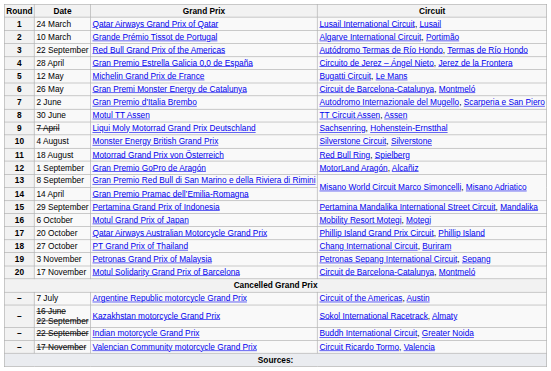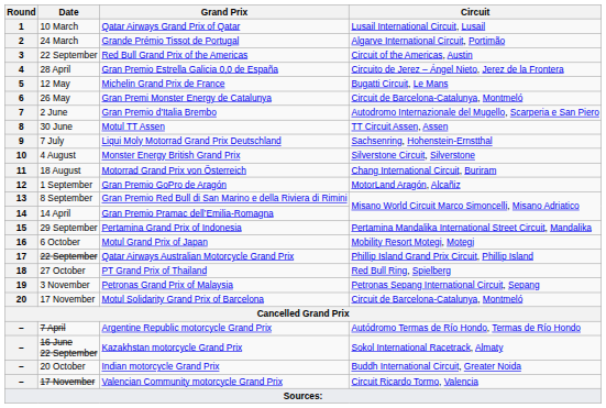 <table class="wikitable" style="font-size: 85%;">
 <tr>
 <th>Round</th>
 <th>Date</th>
 <th>Grand Prix</th>
 <th>Circuit</th>
 </tr>
 <tr>
 <th>1</th>
-<td>24 March</td>
+<td>10 March</td>
 <td> <a href='#'>Qatar Airways Grand Prix of Qatar</a></td>
 <td><a href='#'>Lusail International Circuit</a>, <a href='#'>Lusail</a></td>
 </tr>
 <tr>
 <th>2</th>
-<td>10 March</td>
+<td>24 March</td>
 <td> <a href='#'>Grande Prémio Tissot de Portugal</a></td>
 <td><a href='#'>Algarve International Circuit</a>, <a href='#'>Portimão</a></td>
 </tr>
 <tr>
 <th>3</th>
 <td>22 September</td>
 <td> <a href='#'>Red Bull Grand Prix of the Americas</a></td>
-<td><a href='#'>Autódromo Termas de Río Hondo</a>, <a href='#'>Termas de Río Hondo</a></td>
+<td><a href='#'>Circuit of the Americas</a>, <a href='#'>Austin</a></td>
 </tr>
 <tr>
 <th>4</th>
 <td>28 April</td>
 <td> <a href='#'>Gran Premio Estrella Galicia 0,0 de España</a></td>
 <td><a href='#'>Circuito de Jerez – Ángel Nieto</a>, <a href='#'>Jerez de la Frontera</a></td>
 </tr>
 <tr>
 <th>5</th>
 <td>12 May</td>
 <td> <a href='#'>Michelin Grand Prix de France</a></td>
 <td><a href='#'>Bugatti Circuit</a>, <a href='#'>Le Mans</a></td>
 </tr>
 <tr>
 <th>6</th>
 <td>26 May</td>
 <td> <a href='#'>Gran Premi Monster Energy de Catalunya</a></td>
 <td><a href='#'>Circuit de Barcelona-Catalunya</a>, <a href='#'>Montmeló</a></td>
 </tr>
 <tr>
 <th>7</th>
 <td>2 June</td>
 <td> <a href='#'>Gran Premio d'Italia Brembo</a></td>
 <td nowrap=""><a href='#'>Autodromo Internazionale del Mugello</a>, <a href='#'>Scarperia e San Piero</a></td>
 </tr>
 <tr>
 <th>8</th>
 <td>30 June</td>
 <td> <a href='#'>Motul TT Assen</a></td>
 <td><a href='#'>TT Circuit Assen</a>, <a href='#'>Assen</a></td>
 </tr>
 <tr>
 <th>9</th>
-<td><s>7 April</s></td>
+<td>7 July</td>
 <td> <a href='#'>Liqui Moly Motorrad Grand Prix Deutschland</a></td>
 <td><a href='#'>Sachsenring</a>, <a href='#'>Hohenstein-Ernstthal</a></td>
 </tr>
 <tr>
 <th>10</th>
 <td>4 August</td>
 <td> <a href='#'>Monster Energy British Grand Prix</a></td>
 <td><a href='#'>Silverstone Circuit</a>, <a href='#'>Silverstone</a></td>
 </tr>
 <tr>
 <th>11</th>
 <td>18 August</td>
 <td> <a href='#'>Motorrad Grand Prix von Österreich</a></td>
-<td><a href='#'>Red Bull Ring</a>, <a href='#'>Spielberg</a></td>
+<td><a href='#'>Chang International Circuit</a>, <a href='#'>Buriram</a></td>
 </tr>
 <tr>
 <th>12</th>
 <td>1 September</td>
 <td> <a href='#'>Gran Premio GoPro de Aragón</a></td>
 <td><a href='#'>MotorLand Aragón</a>, <a href='#'>Alcañiz</a></td>
 </tr>
 <tr>
 <th>13</th>
 <td>8 September</td>
 <td nowrap=""> <a href='#'>Gran Premio Red Bull di San Marino e della Riviera di Rimini</a></td>
 <td rowspan="2"><a href='#'>Misano World Circuit Marco Simoncelli</a>, <a href='#'>Misano Adriatico</a></td>
 </tr>
 <tr>
 <th>14</th>
 <td>14 April</td>
 <td> <a href='#'>Gran Premio Pramac dell’Emilia-Romagna</a></td>
 </tr>
 <tr>
 <th>15</th>
 <td nowrap="">29 September</td>
 <td> <a href='#'>Pertamina Grand Prix of Indonesia</a></td>
 <td><a href='#'>Pertamina Mandalika International Street Circuit</a>, <a href='#'>Mandalika</a></td>
 </tr>
 <tr>
 <th>16</th>
 <td>6 October</td>
 <td> <a href='#'>Motul Grand Prix of Japan</a></td>
 <td><a href='#'>Mobility Resort Motegi</a>, <a href='#'>Motegi</a></td>
 </tr>
 <tr>
 <th>17</th>
-<td>20 October</td>
+<td><s>22 September</s></td>
 <td> <a href='#'>Qatar Airways Australian Motorcycle Grand Prix</a></td>
 <td><a href='#'>Phillip Island Grand Prix Circuit</a>, <a href='#'>Phillip Island</a></td>
 </tr>
 <tr>
 <th>18</th>
 <td>27 October</td>
 <td> <a href='#'>PT Grand Prix of Thailand</a></td>
-<td><a href='#'>Chang International Circuit</a>, <a href='#'>Buriram</a></td>
+<td><a href='#'>Red Bull Ring</a>, <a href='#'>Spielberg</a></td>
 </tr>
 <tr>
 <th>19</th>
 <td>3 November</td>
 <td> <a href='#'>Petronas Grand Prix of Malaysia</a></td>
 <td><a href='#'>Petronas Sepang International Circuit</a>, <a href='#'>Sepang</a></td>
 </tr>
 <tr>
 <th>20</th>
 <td>17 November</td>
 <td> <a href='#'>Motul Solidarity Grand Prix of Barcelona</a></td>
 <td><a href='#'>Circuit de Barcelona-Catalunya</a>, <a href='#'>Montmeló</a></td>
 </tr>
 <tr>
 <th colspan="4">Cancelled Grand Prix</th>
 </tr>
 <tr>
 <th>–</th>
-<td>7 July</td>
+<td><s>7 April</s></td>
 <td> <a href='#'>Argentine Republic motorcycle Grand Prix</a></td>
-<td><a href='#'>Circuit of the Americas</a>, <a href='#'>Austin</a></td>
+<td><a href='#'>Autódromo Termas de Río Hondo</a>, <a href='#'>Termas de Río Hondo</a></td>
 </tr>
 <tr>
 <th>–</th>
 <td><s>16 June</s><br><s>22 September</s></td>
 <td> <a href='#'>Kazakhstan motorcycle Grand Prix</a></td>
 <td><a href='#'>Sokol International Racetrack</a>, <a href='#'>Almaty</a></td>
 </tr>
 <tr>
 <th>–</th>
-<td><s>22 September</s></td>
+<td>20 October</td>
 <td> <a href='#'>Indian motorcycle Grand Prix</a></td>
 <td><a href='#'>Buddh International Circuit</a>, <a href='#'>Greater Noida</a></td>
 </tr>
 <tr>
 <th>–</th>
 <td><s>17 November</s></td>
 <td> <a href='#'>Valencian Community motorcycle Grand Prix</a></td>
 <td><a href='#'>Circuit Ricardo Tormo</a>, <a href='#'>Valencia</a></td>
 </tr>
 <tr class="sortbottom">
 <td colspan="4" align="bottom" style="background-color:#EAECF0; text-align:center"><strong>Sources:</strong></td>
 </tr>
 </table>
